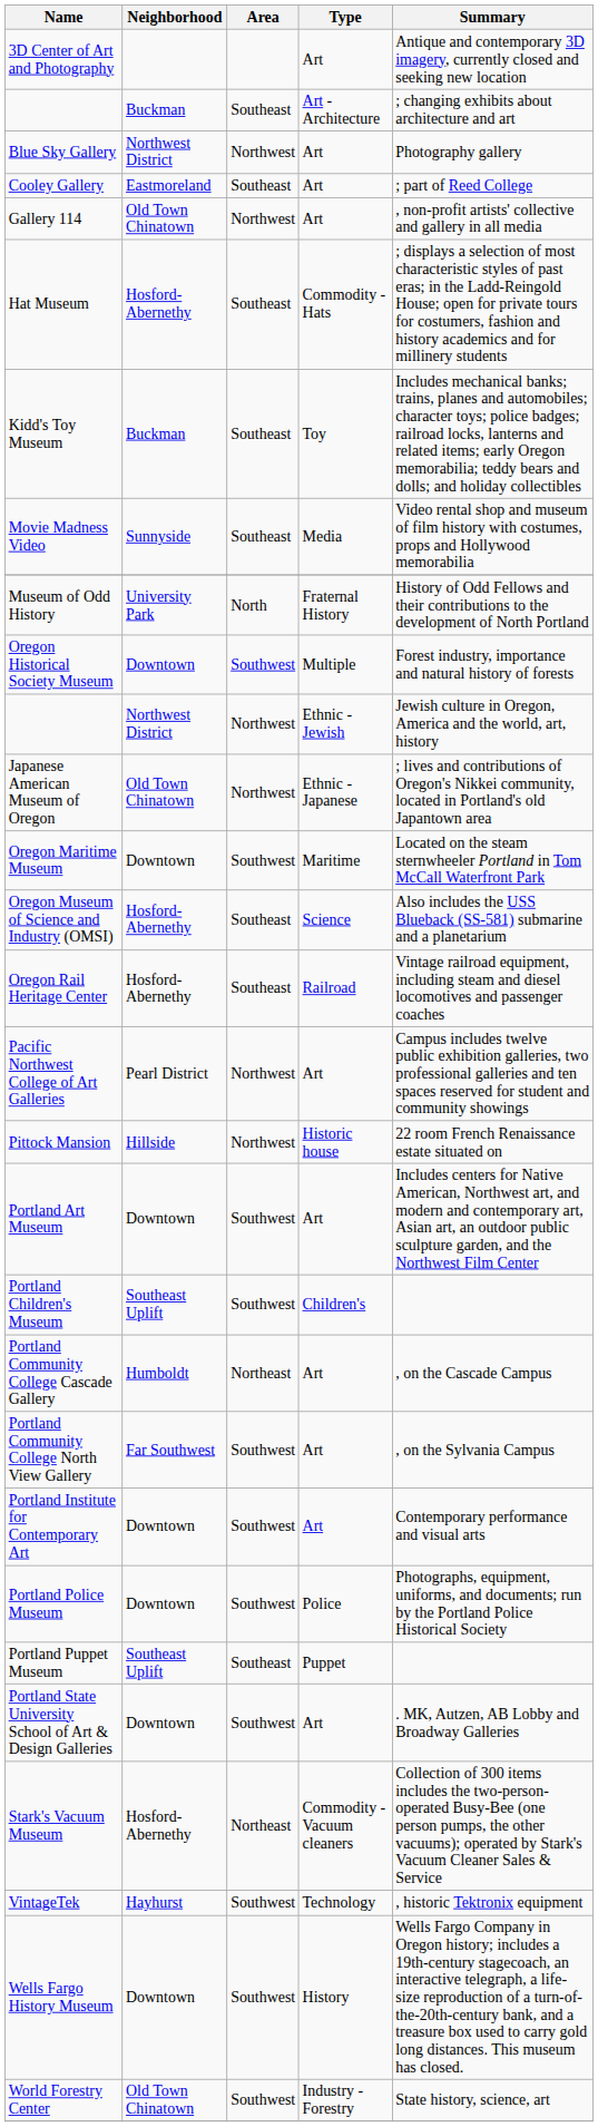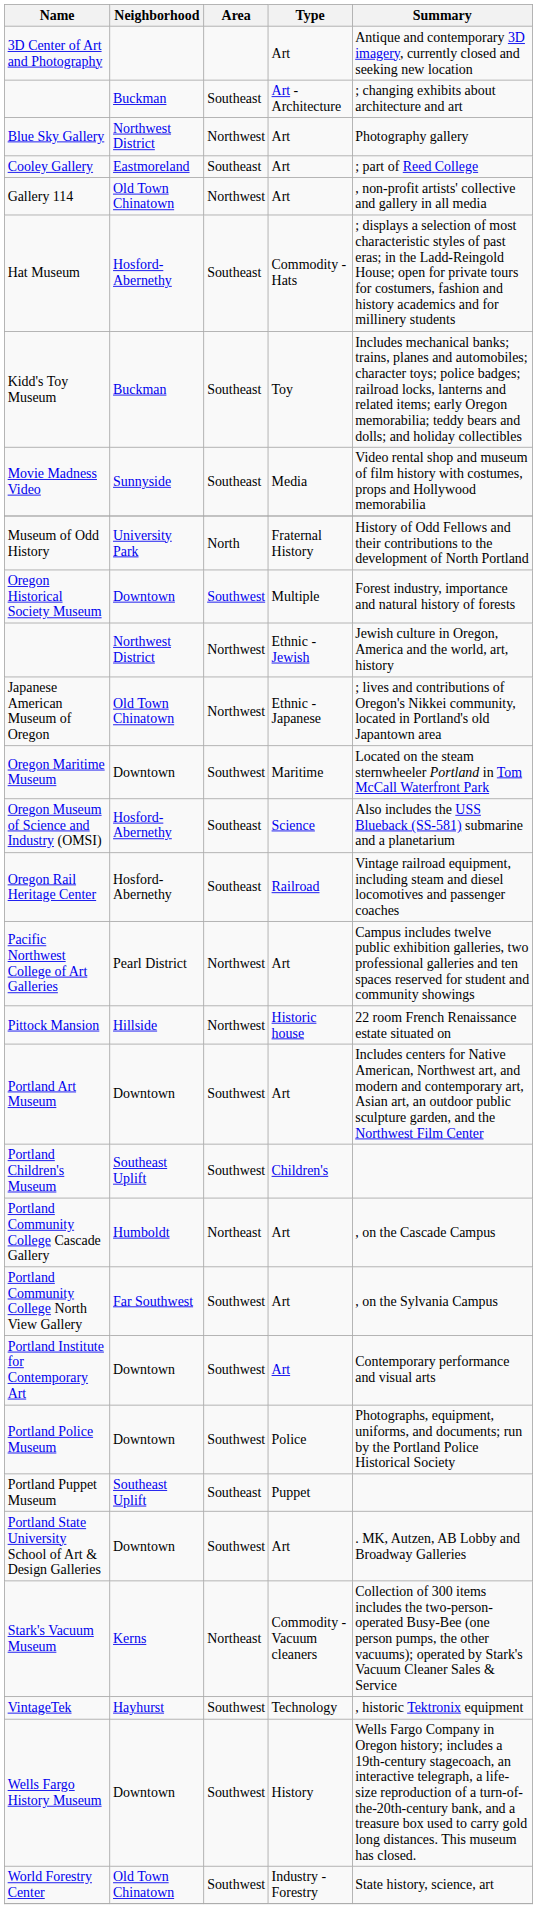 <table class="wikitable sortable">
 <tr>
 <th>Name</th>
 <th>Neighborhood</th>
 <th>Area</th>
 <th>Type</th>
 <th>Summary</th>
 </tr>
 <tr>
 <td><a href='#'>3D Center of Art and Photography</a></td>
 <td></td>
 <td></td>
 <td>Art</td>
 <td>Antique and contemporary <a href='#'>3D imagery</a>, currently closed and seeking new location</td>
 </tr>
 <tr>
 <td></td>
 <td><a href='#'>Buckman</a></td>
 <td>Southeast</td>
 <td><a href='#'>Art</a> - Architecture</td>
 <td>; changing exhibits about architecture and art</td>
 </tr>
 <tr>
 <td><a href='#'>Blue Sky Gallery</a></td>
 <td><a href='#'>Northwest District</a></td>
 <td>Northwest</td>
 <td>Art</td>
 <td>Photography gallery</td>
 </tr>
 <tr>
 <td><a href='#'>Cooley Gallery</a></td>
 <td><a href='#'>Eastmoreland</a></td>
 <td>Southeast</td>
 <td>Art</td>
 <td>; part of <a href='#'>Reed College</a></td>
 </tr>
 <tr>
 <td>Gallery 114</td>
 <td><a href='#'>Old Town Chinatown</a></td>
 <td>Northwest</td>
 <td>Art</td>
 <td>, non-profit artists' collective and gallery in all media</td>
 </tr>
 <tr>
 <td>Hat Museum</td>
 <td><a href='#'>Hosford-Abernethy</a></td>
 <td>Southeast</td>
 <td>Commodity - Hats</td>
 <td>; displays a selection of most characteristic styles of past eras; in the Ladd-Reingold House; open for private tours for costumers, fashion and history academics and for millinery students</td>
 </tr>
 <tr>
 <td>Kidd's Toy Museum</td>
 <td><a href='#'>Buckman</a></td>
 <td>Southeast</td>
 <td>Toy</td>
 <td>Includes mechanical banks; trains, planes and automobiles; character toys; police badges; railroad locks, lanterns and related items; early Oregon memorabilia; teddy bears and dolls; and holiday collectibles</td>
 </tr>
 <tr>
 <td><a href='#'>Movie Madness Video</a></td>
 <td><a href='#'>Sunnyside</a></td>
 <td>Southeast</td>
 <td>Media</td>
 <td>Video rental shop and museum of film history with costumes, props and Hollywood memorabilia</td>
 </tr>
 <tr>
 </tr>
 <tr>
 <td>Museum of Odd History</td>
 <td><a href='#'>University Park</a></td>
 <td>North</td>
 <td>Fraternal History</td>
 <td>History of Odd Fellows and their contributions to the development of North Portland </td>
 </tr>
 <tr>
 <td><a href='#'>Oregon Historical Society Museum</a></td>
 <td><a href='#'>Downtown</a></td>
 <td><a href='#'>Southwest</a></td>
 <td>Multiple</td>
 <td>Forest industry, importance and natural history of forests</td>
 </tr>
 <tr>
 <td></td>
 <td><a href='#'>Northwest District</a></td>
 <td>Northwest</td>
 <td>Ethnic - <a href='#'>Jewish</a></td>
 <td>Jewish culture in Oregon, America and the world, art, history</td>
 </tr>
 <tr>
 <td>Japanese American Museum of Oregon</td>
 <td><a href='#'>Old Town Chinatown</a></td>
 <td>Northwest</td>
 <td>Ethnic - Japanese</td>
 <td>; lives and contributions of Oregon's Nikkei community, located in Portland's old Japantown area</td>
 </tr>
 <tr>
 <td><a href='#'>Oregon Maritime Museum</a></td>
 <td>Downtown</td>
 <td>Southwest</td>
 <td>Maritime</td>
 <td>Located on the steam sternwheeler <em>Portland</em> in <a href='#'>Tom McCall Waterfront Park</a></td>
 </tr>
 <tr>
 <td><a href='#'>Oregon Museum of Science and Industry</a> (OMSI)</td>
 <td><a href='#'>Hosford-Abernethy</a></td>
 <td>Southeast</td>
 <td><a href='#'>Science</a></td>
 <td>Also includes the <a href='#'>USS Blueback (SS-581)</a> submarine and a planetarium</td>
 </tr>
 <tr>
 <td><a href='#'>Oregon Rail Heritage Center</a></td>
 <td>Hosford-Abernethy</td>
 <td>Southeast</td>
 <td><a href='#'>Railroad</a></td>
 <td>Vintage railroad equipment, including steam and diesel locomotives and passenger coaches</td>
 </tr>
 <tr>
 <td><a href='#'>Pacific Northwest College of Art Galleries</a></td>
 <td>Pearl District</td>
 <td>Northwest</td>
 <td>Art</td>
 <td>Campus includes twelve public exhibition galleries, two professional galleries and ten spaces reserved for student and community showings</td>
 </tr>
 <tr>
 <td><a href='#'>Pittock Mansion</a></td>
 <td><a href='#'>Hillside</a></td>
 <td>Northwest</td>
 <td><a href='#'>Historic house</a></td>
 <td>22 room French Renaissance estate situated on </td>
 </tr>
 <tr>
 <td><a href='#'>Portland Art Museum</a></td>
 <td>Downtown</td>
 <td>Southwest</td>
 <td>Art</td>
 <td>Includes centers for Native American, Northwest art, and modern and contemporary art, Asian art, an outdoor public sculpture garden, and the <a href='#'>Northwest Film Center</a></td>
 </tr>
 <tr>
 <td><a href='#'>Portland Children's Museum</a></td>
 <td><a href='#'>Southeast Uplift</a></td>
 <td>Southwest</td>
 <td><a href='#'>Children's</a></td>
 <td></td>
 </tr>
 <tr>
 <td><a href='#'>Portland Community College</a> Cascade Gallery</td>
 <td><a href='#'>Humboldt</a></td>
 <td>Northeast</td>
 <td>Art</td>
 <td>, on the Cascade Campus</td>
 </tr>
 <tr>
 <td><a href='#'>Portland Community College</a> North View Gallery</td>
 <td><a href='#'>Far Southwest</a></td>
 <td>Southwest</td>
 <td>Art</td>
 <td>, on the Sylvania Campus</td>
 </tr>
 <tr>
 <td><a href='#'>Portland Institute for Contemporary Art</a></td>
 <td>Downtown</td>
 <td>Southwest</td>
 <td><a href='#'>Art</a></td>
 <td>Contemporary performance and visual arts</td>
 </tr>
 <tr>
 <td><a href='#'>Portland Police Museum</a></td>
 <td>Downtown</td>
 <td>Southwest</td>
 <td>Police</td>
 <td>Photographs, equipment, uniforms, and documents; run by the Portland Police Historical Society</td>
 </tr>
 <tr>
 <td>Portland Puppet Museum</td>
 <td><a href='#'>Southeast Uplift</a></td>
 <td>Southeast</td>
 <td>Puppet</td>
 <td></td>
 </tr>
 <tr>
 <td><a href='#'>Portland State University</a> School of Art & Design Galleries</td>
 <td>Downtown</td>
 <td>Southwest</td>
 <td>Art</td>
 <td>. MK, Autzen, AB Lobby and Broadway Galleries</td>
 </tr>
 <tr>
 <td><a href='#'>Stark's Vacuum Museum</a></td>
-<td>Hosford-Abernethy</td>
+<td><a href='#'>Kerns</a></td>
 <td>Northeast</td>
 <td>Commodity - Vacuum cleaners</td>
 <td>Collection of 300 items includes the two-person-operated Busy-Bee (one person pumps, the other vacuums); operated by Stark's Vacuum Cleaner Sales & Service</td>
 </tr>
 <tr>
 <td><a href='#'>VintageTek</a></td>
 <td><a href='#'>Hayhurst</a></td>
 <td>Southwest</td>
 <td>Technology</td>
 <td>, historic <a href='#'>Tektronix</a> equipment</td>
 </tr>
 <tr>
 <td><a href='#'>Wells Fargo History Museum</a></td>
 <td>Downtown</td>
 <td>Southwest</td>
 <td>History</td>
 <td>Wells Fargo Company in Oregon history; includes a 19th-century stagecoach, an interactive telegraph, a life-size reproduction of a turn-of-the-20th-century bank, and a treasure box used to carry gold long distances. This museum has closed.</td>
 </tr>
 <tr>
 <td><a href='#'>World Forestry Center</a></td>
 <td><a href='#'>Old Town Chinatown</a></td>
 <td>Southwest</td>
 <td>Industry - Forestry</td>
 <td>State history, science, art</td>
 </tr>
 <tr>
 </tr>
 </table>
